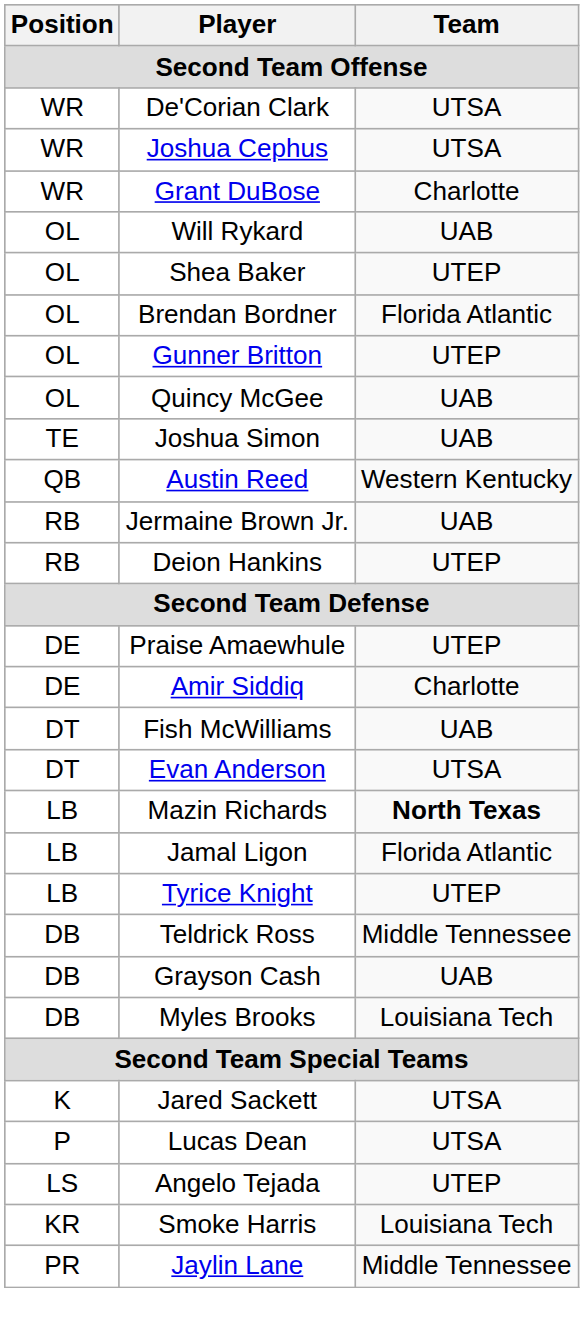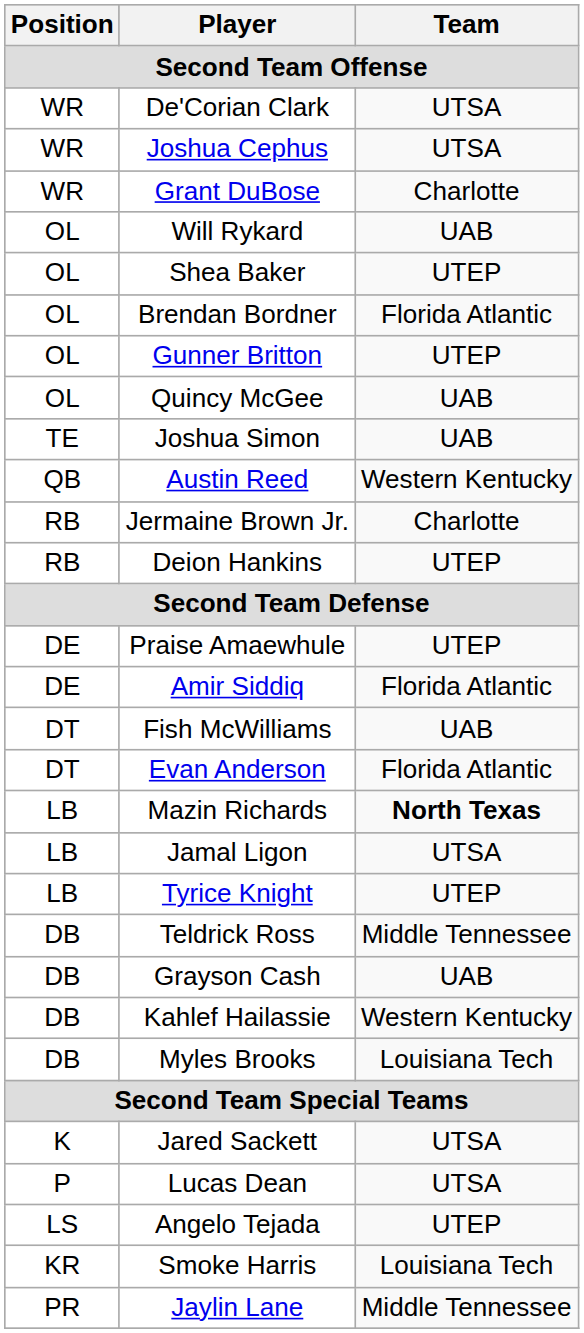 <table class="wikitable" border="0">
 <tr>
 <th>Position</th>
 <th>Player</th>
 <th>Team</th>
 </tr>
 <tr>
 <td colspan="3" style="text-align:center; background:#ddd;"><strong>Second Team Offense</strong></td>
 </tr>
 <tr style="text-align:center;">
 <td style="background:white">WR</td>
 <td style="background:white">De'Corian Clark</td>
 <td style=>UTSA</td>
 </tr>
 <tr style="text-align:center;">
 <td style="background:white">WR</td>
 <td style="background:white"><a href='#'>Joshua Cephus</a></td>
 <td style=>UTSA</td>
 </tr>
 <tr style="text-align:center;">
 <td style="background:white">WR</td>
 <td style="background:white"><a href='#'>Grant DuBose</a></td>
 <td style=>Charlotte</td>
 </tr>
 <tr style="text-align:center;">
 <td style="background:white">OL</td>
 <td style="background:white">Will Rykard</td>
 <td style=>UAB</td>
 </tr>
 <tr style="text-align:center;">
 <td style="background:white">OL</td>
 <td style="background:white">Shea Baker</td>
 <td style=>UTEP</td>
 </tr>
 <tr style="text-align:center;">
 <td style="background:white">OL</td>
 <td style="background:white">Brendan Bordner</td>
 <td style=>Florida Atlantic</td>
 </tr>
 <tr style="text-align:center;">
 <td style="background:white">OL</td>
 <td style="background:white"><a href='#'>Gunner Britton</a></td>
 <td style=>UTEP</td>
 </tr>
 <tr style="text-align:center;">
 <td style="background:white">OL</td>
 <td style="background:white">Quincy McGee</td>
 <td style=>UAB</td>
 </tr>
 <tr style="text-align:center;">
 <td style="background:white">TE</td>
 <td style="background:white">Joshua Simon</td>
 <td style=>UAB</td>
 </tr>
 <tr style="text-align:center;">
 <td style="background:white">QB</td>
 <td style="background:white"><a href='#'>Austin Reed</a></td>
 <td style=>Western Kentucky</td>
 </tr>
 <tr style="text-align:center;">
 <td style="background:white">RB</td>
 <td style="background:white">Jermaine Brown Jr.</td>
-<td style=>UAB</td>
+<td style=>Charlotte</td>
 </tr>
 <tr style="text-align:center;">
 <td style="background:white">RB</td>
 <td style="background:white">Deion Hankins</td>
 <td style=>UTEP</td>
 </tr>
 <tr style="text-align:center;">
 <td colspan="3" style="text-align:center; background:#ddd;"><strong>Second Team Defense</strong></td>
 </tr>
 <tr style="text-align:center;">
 <td style="background:white">DE</td>
 <td style="background:white">Praise Amaewhule</td>
 <td style=>UTEP</td>
 </tr>
 <tr style="text-align:center;">
 <td style="background:white">DE</td>
 <td style="background:white"><a href='#'>Amir Siddiq</a></td>
-<td style=>Charlotte</td>
+<td style=>Florida Atlantic</td>
 </tr>
 <tr style="text-align:center;">
 <td style="background:white">DT</td>
 <td style="background:white">Fish McWilliams</td>
 <td style=>UAB</td>
 </tr>
 <tr style="text-align:center;">
 <td style="background:white">DT</td>
 <td style="background:white"><a href='#'>Evan Anderson</a></td>
-<td style=>UTSA</td>
+<td style=>Florida Atlantic</td>
 </tr>
 <tr style="text-align:center;">
 <td style="background:white">LB</td>
 <td style="background:white">Mazin Richards</td>
 <td style=><strong>North Texas</strong></td>
 </tr>
 <tr style="text-align:center;">
 <td style="background:white">LB</td>
 <td style="background:white">Jamal Ligon</td>
-<td style=>Florida Atlantic</td>
+<td style=>UTSA</td>
 </tr>
 <tr style="text-align:center;">
 <td style="background:white">LB</td>
 <td style="background:white"><a href='#'>Tyrice Knight</a></td>
 <td style=>UTEP</td>
 </tr>
 <tr style="text-align:center;">
 <td style="background:white">DB</td>
 <td style="background:white">Teldrick Ross</td>
 <td style=>Middle Tennessee</td>
 </tr>
 <tr style="text-align:center;">
 <td style="background:white">DB</td>
 <td style="background:white">Grayson Cash</td>
 <td style=>UAB</td>
+</tr>
+<tr style="text-align:center;">
+<td style="background:white">DB</td>
+<td style="background:white">Kahlef Hailassie</td>
+<td style=>Western Kentucky</td>
 </tr>
 <tr style="text-align:center;">
 <td style="background:white">DB</td>
 <td style="background:white">Myles Brooks</td>
 <td style=>Louisiana Tech</td>
 </tr>
 <tr style="text-align:center;">
 <td colspan="3" style="text-align:center; background:#ddd;"><strong>Second Team Special Teams</strong></td>
 </tr>
 <tr style="text-align:center;">
 <td style="background:white">K</td>
 <td style="background:white">Jared Sackett</td>
 <td style=>UTSA</td>
 </tr>
 <tr style="text-align:center;">
 <td style="background:white">P</td>
 <td style="background:white">Lucas Dean</td>
 <td style=>UTSA</td>
 </tr>
 <tr style="text-align:center;">
 <td style="background:white">LS</td>
 <td style="background:white">Angelo Tejada</td>
 <td style=>UTEP</td>
 </tr>
 <tr style="text-align:center;">
 <td style="background:white">KR</td>
 <td style="background:white">Smoke Harris</td>
 <td style=>Louisiana Tech</td>
 </tr>
 <tr style="text-align:center;">
 <td style="background:white">PR</td>
 <td style="background:white"><a href='#'>Jaylin Lane</a></td>
 <td style=>Middle Tennessee</td>
 </tr>
 <tr style="text-align:center;">
 </tr>
 </table>
